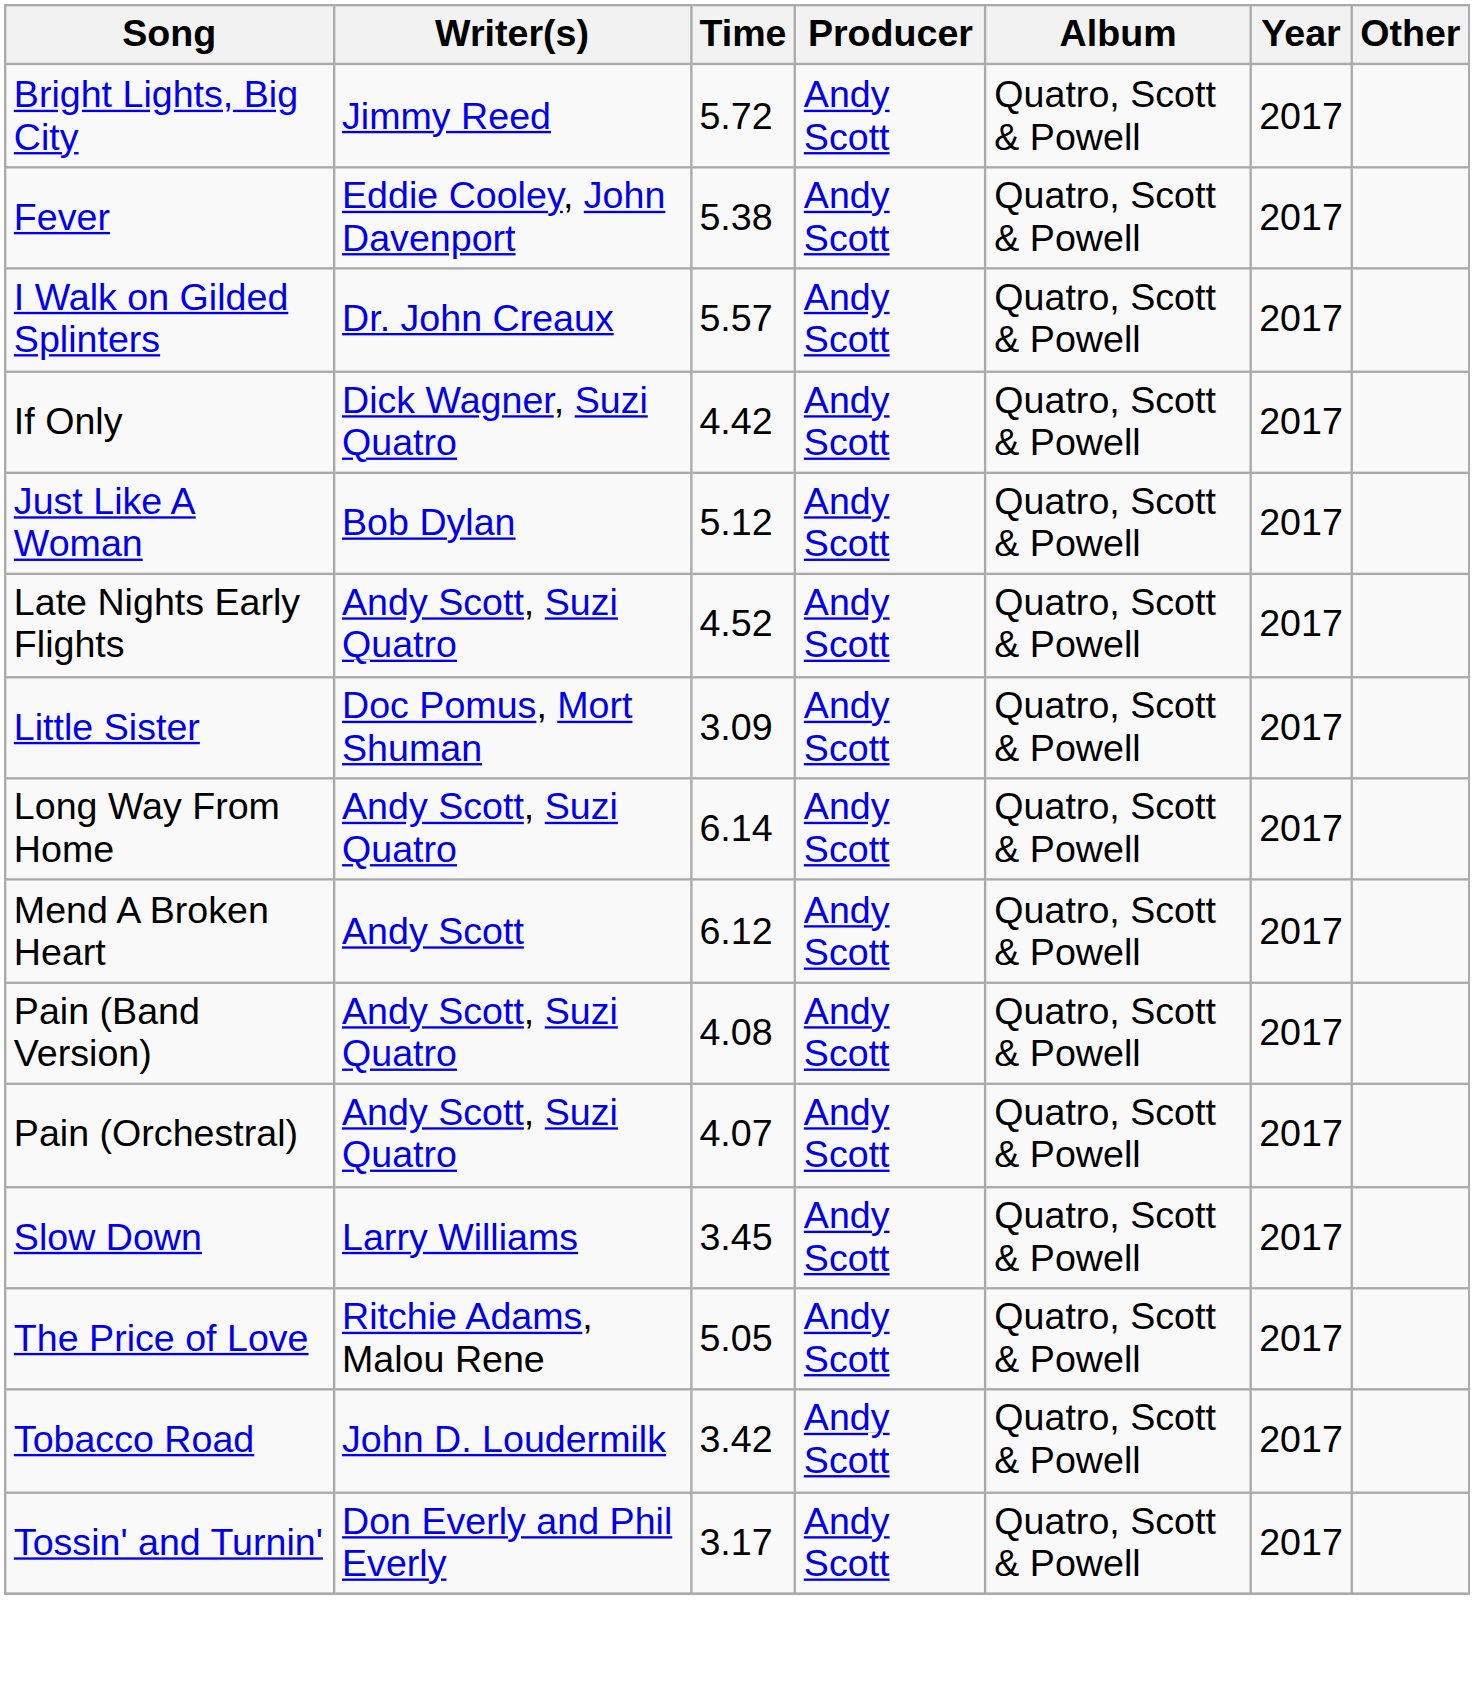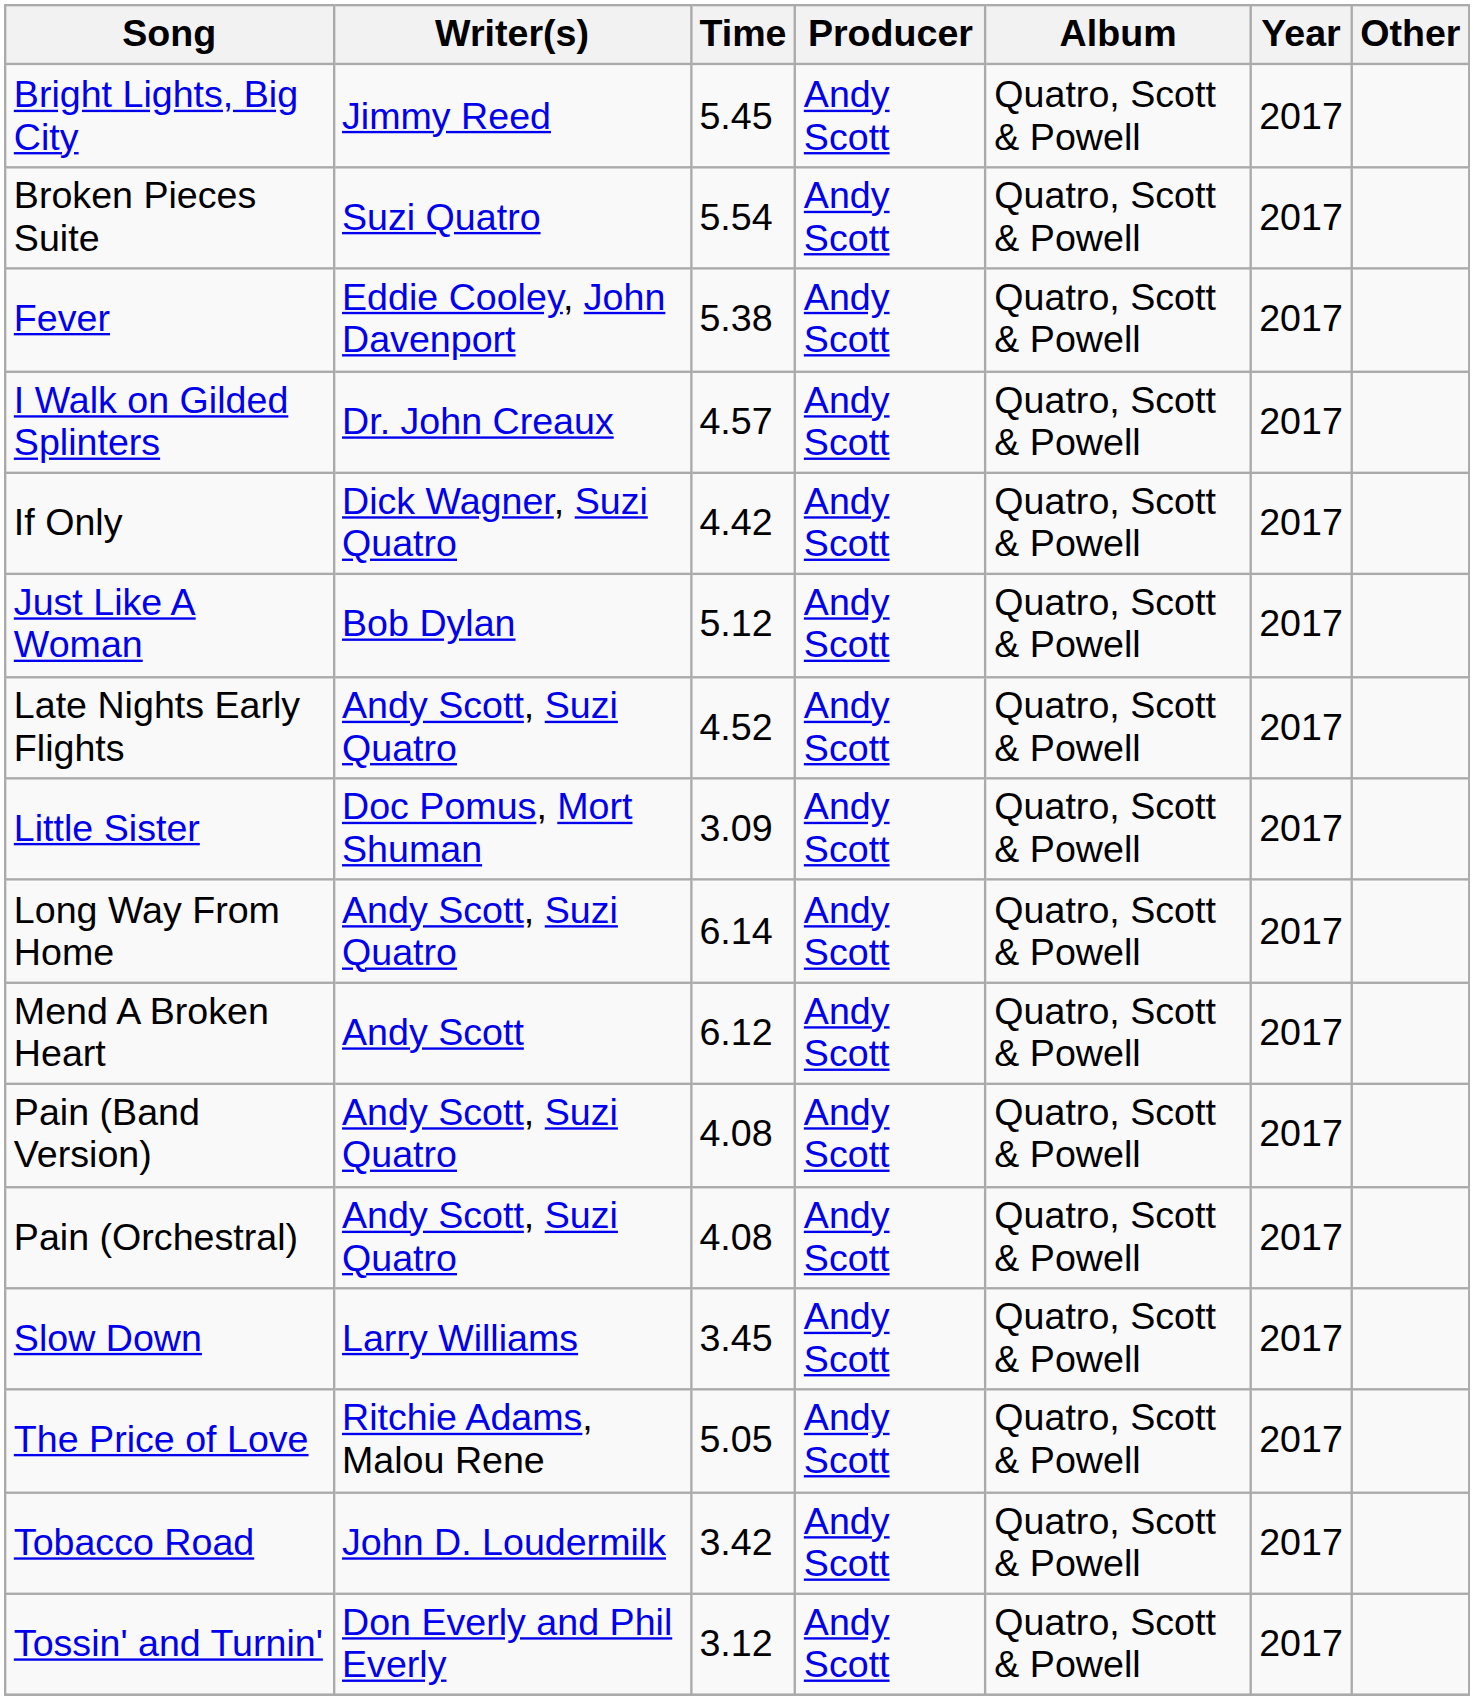 <table class="wikitable sortable" style="margin:0.5em auto; clear: both; text-align: left; width:100%">
 <tr>
 <th>Song</th>
 <th>Writer(s)</th>
 <th>Time</th>
 <th>Producer</th>
 <th>Album</th>
 <th>Year</th>
 <th>Other</th>
 </tr>
 <tr>
 <td><a href='#'>Bright Lights, Big City</a></td>
 <td><a href='#'>Jimmy Reed</a></td>
-<td>5.72</td>
+<td>5.45</td>
+<td><a href='#'>Andy Scott</a></td>
+<td>Quatro, Scott & Powell</td>
+<td>2017</td>
+<td></td>
+</tr>
+<tr>
+<td>Broken Pieces Suite</td>
+<td><a href='#'>Suzi Quatro</a></td>
+<td>5.54</td>
 <td><a href='#'>Andy Scott</a></td>
 <td>Quatro, Scott & Powell</td>
 <td>2017</td>
 <td></td>
 </tr>
 <tr>
 <td><a href='#'>Fever</a></td>
 <td><a href='#'>Eddie Cooley</a>, <a href='#'>John Davenport</a></td>
 <td>5.38</td>
 <td><a href='#'>Andy Scott</a></td>
 <td>Quatro, Scott & Powell</td>
 <td>2017</td>
 <td></td>
 </tr>
 <tr>
 <td><a href='#'>I Walk on Gilded Splinters</a></td>
 <td><a href='#'>Dr. John Creaux</a></td>
-<td>5.57</td>
+<td>4.57</td>
 <td><a href='#'>Andy Scott</a></td>
 <td>Quatro, Scott & Powell</td>
 <td>2017</td>
 <td></td>
 </tr>
 <tr>
 <td>If Only</td>
 <td><a href='#'>Dick Wagner</a>, <a href='#'>Suzi Quatro</a></td>
 <td>4.42</td>
 <td><a href='#'>Andy Scott</a></td>
 <td>Quatro, Scott & Powell</td>
 <td>2017</td>
 <td></td>
 </tr>
 <tr>
 <td><a href='#'>Just Like A Woman</a></td>
 <td><a href='#'>Bob Dylan</a></td>
 <td>5.12</td>
 <td><a href='#'>Andy Scott</a></td>
 <td>Quatro, Scott & Powell</td>
 <td>2017</td>
 <td></td>
 </tr>
 <tr>
 <td>Late Nights Early Flights</td>
 <td><a href='#'>Andy Scott</a>, <a href='#'>Suzi Quatro</a></td>
 <td>4.52</td>
 <td><a href='#'>Andy Scott</a></td>
 <td>Quatro, Scott & Powell</td>
 <td>2017</td>
 <td></td>
 </tr>
 <tr>
 <td><a href='#'>Little Sister</a></td>
 <td><a href='#'>Doc Pomus</a>, <a href='#'>Mort Shuman</a></td>
 <td>3.09</td>
 <td><a href='#'>Andy Scott</a></td>
 <td>Quatro, Scott & Powell</td>
 <td>2017</td>
 <td></td>
 </tr>
 <tr>
 <td>Long Way From Home</td>
 <td><a href='#'>Andy Scott</a>, <a href='#'>Suzi Quatro</a></td>
 <td>6.14</td>
 <td><a href='#'>Andy Scott</a></td>
 <td>Quatro, Scott & Powell</td>
 <td>2017</td>
 <td></td>
 </tr>
 <tr>
 <td>Mend A Broken Heart</td>
 <td><a href='#'>Andy Scott</a></td>
 <td>6.12</td>
 <td><a href='#'>Andy Scott</a></td>
 <td>Quatro, Scott & Powell</td>
 <td>2017</td>
 <td></td>
 </tr>
 <tr>
 <td>Pain (Band Version)</td>
 <td><a href='#'>Andy Scott</a>, <a href='#'>Suzi Quatro</a></td>
 <td>4.08</td>
 <td><a href='#'>Andy Scott</a></td>
 <td>Quatro, Scott & Powell</td>
 <td>2017</td>
 <td></td>
 </tr>
 <tr>
 <td>Pain (Orchestral)</td>
 <td><a href='#'>Andy Scott</a>, <a href='#'>Suzi Quatro</a></td>
-<td>4.07</td>
+<td>4.08</td>
 <td><a href='#'>Andy Scott</a></td>
 <td>Quatro, Scott & Powell</td>
 <td>2017</td>
 <td></td>
 </tr>
 <tr>
 <td><a href='#'>Slow Down</a></td>
 <td><a href='#'>Larry Williams</a></td>
 <td>3.45</td>
 <td><a href='#'>Andy Scott</a></td>
 <td>Quatro, Scott & Powell</td>
 <td>2017</td>
 <td></td>
 </tr>
 <tr>
 <td><a href='#'>The Price of Love</a></td>
 <td><a href='#'>Ritchie Adams</a>, Malou Rene</td>
 <td>5.05</td>
 <td><a href='#'>Andy Scott</a></td>
 <td>Quatro, Scott & Powell</td>
 <td>2017</td>
 <td></td>
 </tr>
 <tr>
 <td><a href='#'>Tobacco Road</a></td>
 <td><a href='#'>John D. Loudermilk</a></td>
 <td>3.42</td>
 <td><a href='#'>Andy Scott</a></td>
 <td>Quatro, Scott & Powell</td>
 <td>2017</td>
 <td></td>
 </tr>
 <tr>
 <td><a href='#'>Tossin' and Turnin'</a></td>
 <td><a href='#'>Don Everly and Phil Everly</a></td>
-<td>3.17</td>
+<td>3.12</td>
 <td><a href='#'>Andy Scott</a></td>
 <td>Quatro, Scott & Powell</td>
 <td>2017</td>
 <td></td>
 </tr>
 <tr>
 </tr>
 </table>
